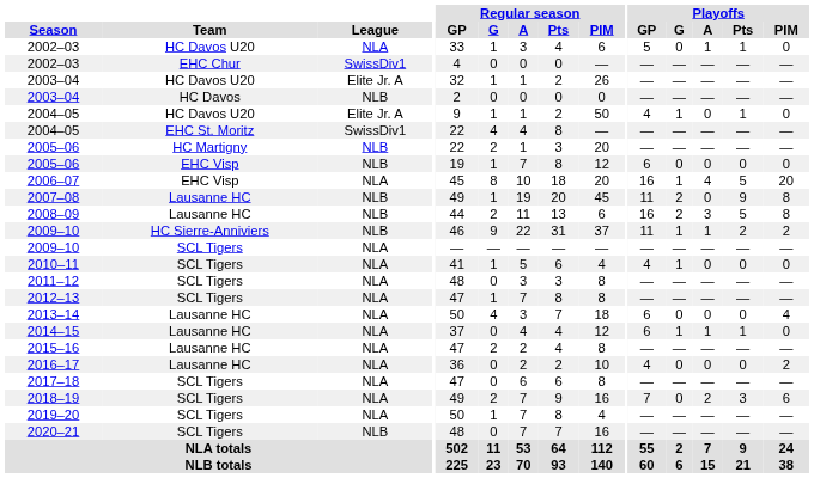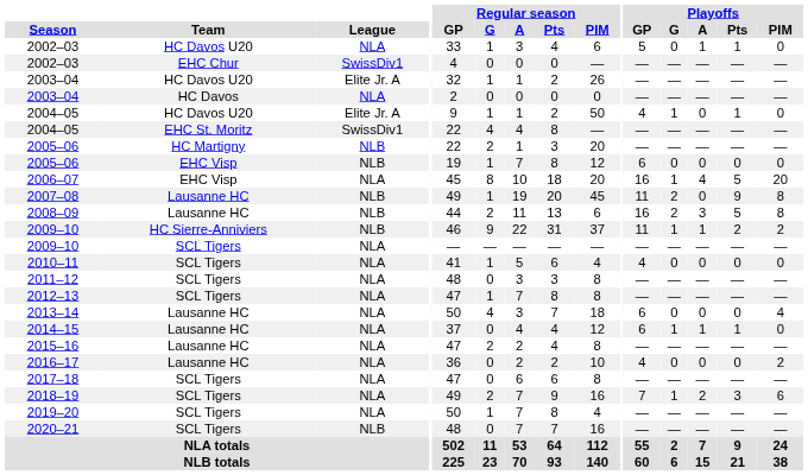 <table border="0" cellpadding="1" cellspacing="0" style="text-align:center; width:60em">
 <tr bgcolor="#e0e0e0">
 <th colspan="3" bgcolor="#ffffff"></th>
 <th rowspan="99" bgcolor="#ffffff"></th>
 <th colspan="5"><a href='#'>Regular season</a></th>
 <th rowspan="99" bgcolor="#ffffff"></th>
 <th colspan="5"><a href='#'>Playoffs</a></th>
 </tr>
 <tr bgcolor="#e0e0e0">
 <th><a href='#'>Season</a></th>
 <th>Team</th>
 <th>League</th>
 <th>GP</th>
 <th><a href='#'>G</a></th>
 <th><a href='#'>A</a></th>
 <th><a href='#'>Pts</a></th>
 <th><a href='#'>PIM</a></th>
 <th>GP</th>
 <th>G</th>
 <th>A</th>
 <th>Pts</th>
 <th>PIM</th>
 </tr>
 <tr>
 <td>2002–03</td>
 <td><a href='#'>HC Davos</a> U20</td>
 <td><a href='#'>NLA</a></td>
 <td>33</td>
 <td>1</td>
 <td>3</td>
 <td>4</td>
 <td>6</td>
 <td>5</td>
 <td>0</td>
 <td>1</td>
 <td>1</td>
 <td>0</td>
 </tr>
 <tr bgcolor="#f0f0f0">
 <td>2002–03</td>
 <td><a href='#'>EHC Chur</a></td>
 <td><a href='#'>SwissDiv1</a></td>
 <td>4</td>
 <td>0</td>
 <td>0</td>
 <td>0</td>
 <td>—</td>
 <td>—</td>
 <td>—</td>
 <td>—</td>
 <td>—</td>
 <td>—</td>
 </tr>
 <tr>
 <td>2003–04</td>
 <td>HC Davos U20</td>
 <td>Elite Jr. A</td>
 <td>32</td>
 <td>1</td>
 <td>1</td>
 <td>2</td>
 <td>26</td>
 <td>—</td>
 <td>—</td>
 <td>—</td>
 <td>—</td>
 <td>—</td>
 </tr>
 <tr bgcolor="#f0f0f0">
 <td><a href='#'>2003–04</a></td>
 <td>HC Davos</td>
-<td>NLB</td>
+<td><a href='#'>NLA</a></td>
 <td>2</td>
 <td>0</td>
 <td>0</td>
 <td>0</td>
 <td>0</td>
 <td>—</td>
 <td>—</td>
 <td>—</td>
 <td>—</td>
 <td>—</td>
 </tr>
 <tr>
 <td>2004–05</td>
 <td>HC Davos U20</td>
 <td>Elite Jr. A</td>
 <td>9</td>
 <td>1</td>
 <td>1</td>
 <td>2</td>
 <td>50</td>
 <td>4</td>
 <td>1</td>
 <td>0</td>
 <td>1</td>
 <td>0</td>
 </tr>
 <tr bgcolor="#f0f0f0">
 <td>2004–05</td>
 <td><a href='#'>EHC St. Moritz</a></td>
 <td>SwissDiv1</td>
 <td>22</td>
 <td>4</td>
 <td>4</td>
 <td>8</td>
 <td>—</td>
 <td>—</td>
 <td>—</td>
 <td>—</td>
 <td>—</td>
 <td>—</td>
 </tr>
 <tr>
 <td><a href='#'>2005–06</a></td>
 <td><a href='#'>HC Martigny</a></td>
 <td><a href='#'>NLB</a></td>
 <td>22</td>
 <td>2</td>
 <td>1</td>
 <td>3</td>
 <td>20</td>
 <td>—</td>
 <td>—</td>
 <td>—</td>
 <td>—</td>
 <td>—</td>
 </tr>
 <tr bgcolor="#f0f0f0">
 <td><a href='#'>2005–06</a></td>
 <td><a href='#'>EHC Visp</a></td>
 <td>NLB</td>
 <td>19</td>
 <td>1</td>
 <td>7</td>
 <td>8</td>
 <td>12</td>
 <td>6</td>
 <td>0</td>
 <td>0</td>
 <td>0</td>
 <td>0</td>
 </tr>
 <tr>
 <td><a href='#'>2006–07</a></td>
 <td>EHC Visp</td>
 <td>NLA</td>
 <td>45</td>
 <td>8</td>
 <td>10</td>
 <td>18</td>
 <td>20</td>
 <td>16</td>
 <td>1</td>
 <td>4</td>
 <td>5</td>
 <td>20</td>
 </tr>
 <tr bgcolor="#f0f0f0">
 <td><a href='#'>2007–08</a></td>
 <td><a href='#'>Lausanne HC</a></td>
 <td>NLB</td>
 <td>49</td>
 <td>1</td>
 <td>19</td>
 <td>20</td>
 <td>45</td>
 <td>11</td>
 <td>2</td>
 <td>0</td>
 <td>9</td>
 <td>8</td>
 </tr>
 <tr>
 <td><a href='#'>2008–09</a></td>
 <td>Lausanne HC</td>
 <td>NLB</td>
 <td>44</td>
 <td>2</td>
 <td>11</td>
 <td>13</td>
 <td>6</td>
 <td>16</td>
 <td>2</td>
 <td>3</td>
 <td>5</td>
 <td>8</td>
 </tr>
 <tr bgcolor="#f0f0f0">
 <td><a href='#'>2009–10</a></td>
 <td><a href='#'>HC Sierre-Anniviers</a></td>
 <td>NLB</td>
 <td>46</td>
 <td>9</td>
 <td>22</td>
 <td>31</td>
 <td>37</td>
 <td>11</td>
 <td>1</td>
 <td>1</td>
 <td>2</td>
 <td>2</td>
 </tr>
 <tr>
 <td><a href='#'>2009–10</a></td>
 <td><a href='#'>SCL Tigers</a></td>
 <td>NLA</td>
 <td>—</td>
 <td>—</td>
 <td>—</td>
 <td>—</td>
 <td>—</td>
 <td>—</td>
 <td>—</td>
 <td>—</td>
 <td>—</td>
 <td>—</td>
 </tr>
 <tr bgcolor="#f0f0f0">
 <td><a href='#'>2010–11</a></td>
 <td>SCL Tigers</td>
 <td>NLA</td>
 <td>41</td>
 <td>1</td>
 <td>5</td>
 <td>6</td>
 <td>4</td>
 <td>4</td>
-<td>1</td>
+<td>0</td>
 <td>0</td>
 <td>0</td>
 <td>0</td>
 </tr>
 <tr>
 <td><a href='#'>2011–12</a></td>
 <td>SCL Tigers</td>
 <td>NLA</td>
 <td>48</td>
 <td>0</td>
 <td>3</td>
 <td>3</td>
 <td>8</td>
 <td>—</td>
 <td>—</td>
 <td>—</td>
 <td>—</td>
 <td>—</td>
 </tr>
 <tr bgcolor="#f0f0f0">
 <td><a href='#'>2012–13</a></td>
 <td>SCL Tigers</td>
 <td>NLA</td>
 <td>47</td>
 <td>1</td>
 <td>7</td>
 <td>8</td>
 <td>8</td>
 <td>—</td>
 <td>—</td>
 <td>—</td>
 <td>—</td>
 <td>—</td>
 </tr>
 <tr>
 <td><a href='#'>2013–14</a></td>
 <td>Lausanne HC</td>
 <td>NLA</td>
 <td>50</td>
 <td>4</td>
 <td>3</td>
 <td>7</td>
 <td>18</td>
 <td>6</td>
 <td>0</td>
 <td>0</td>
 <td>0</td>
 <td>4</td>
 </tr>
 <tr bgcolor="#f0f0f0">
 <td><a href='#'>2014–15</a></td>
 <td>Lausanne HC</td>
 <td>NLA</td>
 <td>37</td>
 <td>0</td>
 <td>4</td>
 <td>4</td>
 <td>12</td>
 <td>6</td>
 <td>1</td>
 <td>1</td>
 <td>1</td>
 <td>0</td>
 </tr>
 <tr>
 <td><a href='#'>2015–16</a></td>
 <td>Lausanne HC</td>
 <td>NLA</td>
 <td>47</td>
 <td>2</td>
 <td>2</td>
 <td>4</td>
 <td>8</td>
 <td>—</td>
 <td>—</td>
 <td>—</td>
 <td>—</td>
 <td>—</td>
 </tr>
 <tr bgcolor="#f0f0f0">
 <td><a href='#'>2016–17</a></td>
 <td>Lausanne HC</td>
 <td>NLA</td>
 <td>36</td>
 <td>0</td>
 <td>2</td>
 <td>2</td>
 <td>10</td>
 <td>4</td>
 <td>0</td>
 <td>0</td>
 <td>0</td>
 <td>2</td>
 </tr>
 <tr>
 <td><a href='#'>2017–18</a></td>
 <td>SCL Tigers</td>
 <td>NLA</td>
 <td>47</td>
 <td>0</td>
 <td>6</td>
 <td>6</td>
 <td>8</td>
 <td>—</td>
 <td>—</td>
 <td>—</td>
 <td>—</td>
 <td>—</td>
 </tr>
 <tr bgcolor="#f0f0f0">
 <td><a href='#'>2018–19</a></td>
 <td>SCL Tigers</td>
 <td>NLA</td>
 <td>49</td>
 <td>2</td>
 <td>7</td>
 <td>9</td>
 <td>16</td>
 <td>7</td>
-<td>0</td>
+<td>1</td>
 <td>2</td>
 <td>3</td>
 <td>6</td>
 </tr>
 <tr>
 <td><a href='#'>2019–20</a></td>
 <td>SCL Tigers</td>
 <td>NLA</td>
 <td>50</td>
 <td>1</td>
 <td>7</td>
 <td>8</td>
 <td>4</td>
 <td>—</td>
 <td>—</td>
 <td>—</td>
 <td>—</td>
 <td>—</td>
 </tr>
 <tr bgcolor="#f0f0f0">
 <td><a href='#'>2020–21</a></td>
 <td>SCL Tigers</td>
 <td>NLB</td>
 <td>48</td>
 <td>0</td>
 <td>7</td>
 <td>7</td>
 <td>16</td>
 <td>—</td>
 <td>—</td>
 <td>—</td>
 <td>—</td>
 <td>—</td>
 </tr>
 <tr>
 </tr>
 <tr ALIGN="center" bgcolor="#e0e0e0">
 <th colspan="3">NLA totals</th>
 <th ALIGN="center">502</th>
 <th ALIGN="center">11</th>
 <th ALIGN="center">53</th>
 <th ALIGN="center">64</th>
 <th ALIGN="center">112</th>
 <th ALIGN="center">55</th>
 <th ALIGN="center">2</th>
 <th ALIGN="center">7</th>
 <th ALIGN="center">9</th>
 <th ALIGN="center">24</th>
 </tr>
 <tr>
 </tr>
 <tr ALIGN="center" bgcolor="#e0e0e0">
 <th colspan="3">NLB totals</th>
 <th ALIGN="center">225</th>
 <th ALIGN="center">23</th>
 <th ALIGN="center">70</th>
 <th ALIGN="center">93</th>
 <th ALIGN="center">140</th>
 <th ALIGN="center">60</th>
 <th ALIGN="center">6</th>
 <th ALIGN="center">15</th>
 <th ALIGN="center">21</th>
 <th ALIGN="center">38</th>
 </tr>
 </table>
